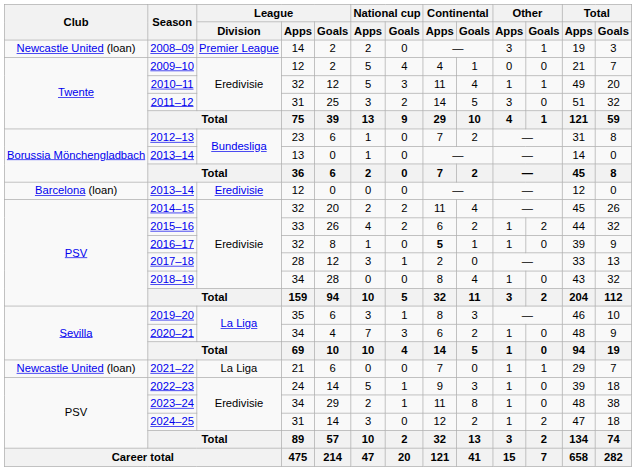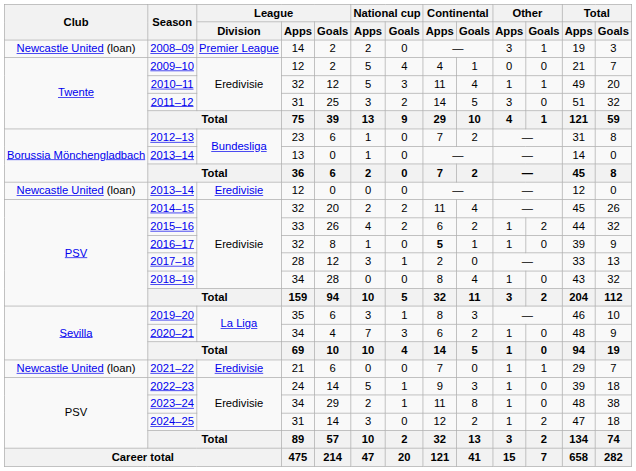 <table class="wikitable" style="text-align:center">
 <tr>
 <th rowspan="2">Club</th>
 <th rowspan="2">Season</th>
 <th colspan="3">League</th>
 <th colspan="2">National cup</th>
 <th colspan="2">Continental</th>
 <th colspan="2">Other</th>
 <th colspan="3">Total</th>
 </tr>
 <tr>
 <th>Division</th>
 <th>Apps</th>
 <th>Goals</th>
 <th>Apps</th>
 <th>Goals</th>
 <th>Apps</th>
 <th>Goals</th>
 <th>Apps</th>
 <th>Goals</th>
 <th>Apps</th>
 <th>Goals</th>
 </tr>
 <tr>
 <td><a href='#'>Newcastle United</a> (loan)</td>
 <td><a href='#'>2008–09</a></td>
 <td><a href='#'>Premier League</a></td>
 <td>14</td>
 <td>2</td>
 <td>2</td>
 <td>0</td>
 <td colspan="2">—</td>
 <td>3</td>
 <td>1</td>
 <td>19</td>
 <td>3</td>
 </tr>
 <tr>
 <td rowspan="4"><a href='#'>Twente</a></td>
 <td><a href='#'>2009–10</a></td>
 <td rowspan="3">Eredivisie</td>
 <td>12</td>
 <td>2</td>
 <td>5</td>
 <td>4</td>
 <td>4</td>
 <td>1</td>
 <td>0</td>
 <td>0</td>
 <td>21</td>
 <td>7</td>
 </tr>
 <tr>
 <td><a href='#'>2010–11</a></td>
 <td>32</td>
 <td>12</td>
 <td>5</td>
 <td>3</td>
 <td>11</td>
 <td>4</td>
 <td>1</td>
 <td>1</td>
 <td>49</td>
 <td>20</td>
 </tr>
 <tr>
 <td><a href='#'>2011–12</a></td>
 <td>31</td>
 <td>25</td>
 <td>3</td>
 <td>2</td>
 <td>14</td>
 <td>5</td>
 <td>3</td>
 <td>0</td>
 <td>51</td>
 <td>32</td>
 </tr>
 <tr>
 <th colspan="2">Total</th>
 <th>75</th>
 <th>39</th>
 <th>13</th>
 <th>9</th>
 <th>29</th>
 <th>10</th>
 <th>4</th>
 <th>1</th>
 <th>121</th>
 <th>59</th>
 </tr>
 <tr>
 <td rowspan="3"><a href='#'>Borussia Mönchengladbach</a></td>
 <td><a href='#'>2012–13</a></td>
 <td rowspan="2"><a href='#'>Bundesliga</a></td>
 <td>23</td>
 <td>6</td>
 <td>1</td>
 <td>0</td>
 <td>7</td>
 <td>2</td>
 <td colspan="2">—</td>
 <td>31</td>
 <td>8</td>
 </tr>
 <tr>
 <td><a href='#'>2013–14</a></td>
 <td>13</td>
 <td>0</td>
 <td>1</td>
 <td>0</td>
 <td colspan="2">—</td>
 <td colspan="2">—</td>
 <td>14</td>
 <td>0</td>
 </tr>
 <tr>
 <th colspan="2">Total</th>
 <th>36</th>
 <th>6</th>
 <th>2</th>
 <th>0</th>
 <th>7</th>
 <th>2</th>
 <th colspan="2">—</th>
 <th>45</th>
 <th>8</th>
 </tr>
 <tr>
-<td><a href='#'>Barcelona</a> (loan)</td>
+<td><a href='#'>Newcastle United</a> (loan)</td>
 <td><a href='#'>2013–14</a></td>
 <td><a href='#'>Eredivisie</a></td>
 <td>12</td>
 <td>0</td>
 <td>0</td>
 <td>0</td>
 <td colspan="2">—</td>
 <td colspan="2">—</td>
 <td>12</td>
 <td>0</td>
 </tr>
 <tr>
 <td rowspan="6"><a href='#'>PSV</a></td>
 <td><a href='#'>2014–15</a></td>
 <td rowspan="5">Eredivisie</td>
 <td>32</td>
 <td>20</td>
 <td>2</td>
 <td>2</td>
 <td>11</td>
 <td>4</td>
 <td colspan="2">—</td>
 <td>45</td>
 <td>26</td>
 </tr>
 <tr>
 <td><a href='#'>2015–16</a></td>
 <td>33</td>
 <td>26</td>
 <td>4</td>
 <td>2</td>
 <td>6</td>
 <td>2</td>
 <td>1</td>
 <td>2</td>
 <td>44</td>
 <td>32</td>
 </tr>
 <tr>
 <td><a href='#'>2016–17</a></td>
 <td>32</td>
 <td>8</td>
 <td>1</td>
 <td>0</td>
 <td><strong>5</strong></td>
 <td>1</td>
 <td>1</td>
 <td>0</td>
 <td>39</td>
 <td>9</td>
 </tr>
 <tr>
 <td><a href='#'>2017–18</a></td>
 <td>28</td>
 <td>12</td>
 <td>3</td>
 <td>1</td>
 <td>2</td>
 <td>0</td>
 <td colspan="2">—</td>
 <td>33</td>
 <td>13</td>
 </tr>
 <tr>
 <td><a href='#'>2018–19</a></td>
 <td>34</td>
 <td>28</td>
 <td>0</td>
 <td>0</td>
 <td>8</td>
 <td>4</td>
 <td>1</td>
 <td>0</td>
 <td>43</td>
 <td>32</td>
 </tr>
 <tr>
 <th colspan="2">Total</th>
 <th>159</th>
 <th>94</th>
 <th>10</th>
 <th>5</th>
 <th>32</th>
 <th>11</th>
 <th>3</th>
 <th>2</th>
 <th>204</th>
 <th>112</th>
 </tr>
 <tr>
 <td rowspan="3"><a href='#'>Sevilla</a></td>
 <td><a href='#'>2019–20</a></td>
 <td rowspan="2"><a href='#'>La Liga</a></td>
 <td>35</td>
 <td>6</td>
 <td>3</td>
 <td>1</td>
 <td>8</td>
 <td>3</td>
 <td colspan="2">—</td>
 <td>46</td>
 <td>10</td>
 </tr>
 <tr>
 <td><a href='#'>2020–21</a></td>
 <td>34</td>
 <td>4</td>
 <td>7</td>
 <td>3</td>
 <td>6</td>
 <td>2</td>
 <td>1</td>
 <td>0</td>
 <td>48</td>
 <td>9</td>
 </tr>
 <tr>
 <th colspan="2">Total</th>
 <th>69</th>
 <th>10</th>
 <th>10</th>
 <th>4</th>
 <th>14</th>
 <th>5</th>
 <th>1</th>
 <th>0</th>
 <th>94</th>
 <th>19</th>
 </tr>
 <tr>
 <td><a href='#'>Newcastle United</a> (loan)</td>
 <td><a href='#'>2021–22</a></td>
-<td>La Liga</td>
+<td><a href='#'>Eredivisie</a></td>
 <td>21</td>
 <td>6</td>
 <td>0</td>
 <td>0</td>
 <td>7</td>
 <td>0</td>
 <td>1</td>
 <td>1</td>
 <td>29</td>
 <td>7</td>
 </tr>
 <tr>
 <td rowspan="4">PSV</td>
 <td><a href='#'>2022–23</a></td>
 <td rowspan="3">Eredivisie</td>
 <td>24</td>
 <td>14</td>
 <td>5</td>
 <td>1</td>
 <td>9</td>
 <td>3</td>
 <td>1</td>
 <td>0</td>
 <td>39</td>
 <td>18</td>
 </tr>
 <tr>
 <td><a href='#'>2023–24</a></td>
 <td>34</td>
 <td>29</td>
 <td>2</td>
 <td>1</td>
 <td>11</td>
 <td>8</td>
 <td>1</td>
 <td>0</td>
 <td>48</td>
 <td>38</td>
 </tr>
 <tr>
 <td><a href='#'>2024–25</a></td>
 <td>31</td>
 <td>14</td>
 <td>3</td>
 <td>0</td>
 <td>12</td>
 <td>2</td>
 <td>1</td>
 <td>2</td>
 <td>47</td>
 <td>18</td>
 </tr>
 <tr>
 <th colspan="2">Total</th>
 <th>89</th>
 <th>57</th>
 <th>10</th>
 <th>2</th>
 <th>32</th>
 <th>13</th>
 <th>3</th>
 <th>2</th>
 <th>134</th>
 <th>74</th>
 </tr>
 <tr>
 <th colspan="3">Career total</th>
 <th>475</th>
 <th>214</th>
 <th>47</th>
 <th>20</th>
 <th>121</th>
 <th>41</th>
 <th>15</th>
 <th>7</th>
 <th>658</th>
 <th>282</th>
 </tr>
 </table>
